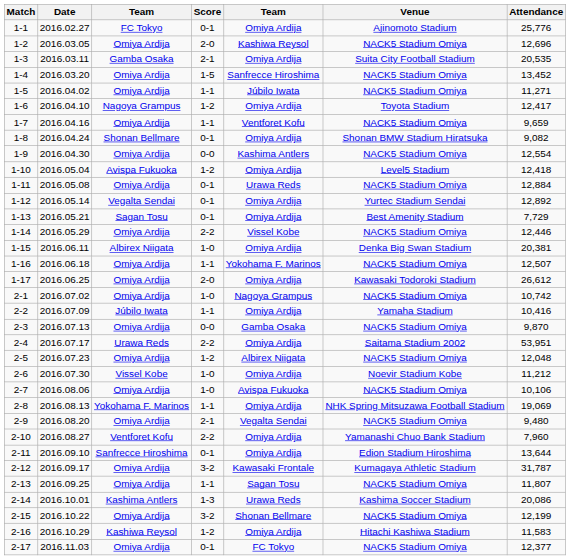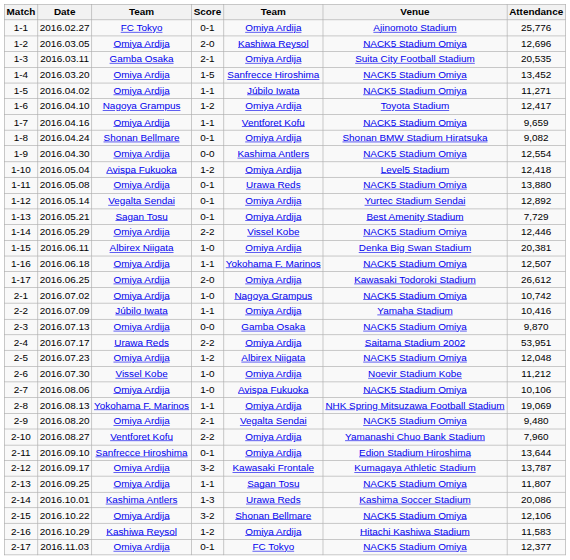 <table class="wikitable" style="text-align:center;">
 <tr>
 <th>Match</th>
 <th>Date</th>
 <th>Team</th>
 <th>Score</th>
 <th>Team</th>
 <th>Venue</th>
 <th>Attendance</th>
 </tr>
 <tr>
 <td>1-1</td>
 <td>2016.02.27</td>
 <td><a href='#'>FC Tokyo</a></td>
 <td>0-1</td>
 <td><a href='#'>Omiya Ardija</a></td>
 <td><a href='#'>Ajinomoto Stadium</a></td>
 <td>25,776</td>
 </tr>
 <tr>
 <td>1-2</td>
 <td>2016.03.05</td>
 <td><a href='#'>Omiya Ardija</a></td>
 <td>2-0</td>
 <td><a href='#'>Kashiwa Reysol</a></td>
 <td><a href='#'>NACK5 Stadium Omiya</a></td>
 <td>12,696</td>
 </tr>
 <tr>
 <td>1-3</td>
 <td>2016.03.11</td>
 <td><a href='#'>Gamba Osaka</a></td>
 <td>2-1</td>
 <td><a href='#'>Omiya Ardija</a></td>
 <td><a href='#'>Suita City Football Stadium</a></td>
 <td>20,535</td>
 </tr>
 <tr>
 <td>1-4</td>
 <td>2016.03.20</td>
 <td><a href='#'>Omiya Ardija</a></td>
 <td>1-5</td>
 <td><a href='#'>Sanfrecce Hiroshima</a></td>
 <td><a href='#'>NACK5 Stadium Omiya</a></td>
 <td>13,452</td>
 </tr>
 <tr>
 <td>1-5</td>
 <td>2016.04.02</td>
 <td><a href='#'>Omiya Ardija</a></td>
 <td>1-1</td>
 <td><a href='#'>Júbilo Iwata</a></td>
 <td><a href='#'>NACK5 Stadium Omiya</a></td>
 <td>11,271</td>
 </tr>
 <tr>
 <td>1-6</td>
 <td>2016.04.10</td>
 <td><a href='#'>Nagoya Grampus</a></td>
 <td>1-2</td>
 <td><a href='#'>Omiya Ardija</a></td>
 <td><a href='#'>Toyota Stadium</a></td>
 <td>12,417</td>
 </tr>
 <tr>
 <td>1-7</td>
 <td>2016.04.16</td>
 <td><a href='#'>Omiya Ardija</a></td>
 <td>1-1</td>
 <td><a href='#'>Ventforet Kofu</a></td>
 <td><a href='#'>NACK5 Stadium Omiya</a></td>
 <td>9,659</td>
 </tr>
 <tr>
 <td>1-8</td>
 <td>2016.04.24</td>
 <td><a href='#'>Shonan Bellmare</a></td>
 <td>0-1</td>
 <td><a href='#'>Omiya Ardija</a></td>
 <td><a href='#'>Shonan BMW Stadium Hiratsuka</a></td>
 <td>9,082</td>
 </tr>
 <tr>
 <td>1-9</td>
 <td>2016.04.30</td>
 <td><a href='#'>Omiya Ardija</a></td>
 <td>0-0</td>
 <td><a href='#'>Kashima Antlers</a></td>
 <td><a href='#'>NACK5 Stadium Omiya</a></td>
 <td>12,554</td>
 </tr>
 <tr>
 <td>1-10</td>
 <td>2016.05.04</td>
 <td><a href='#'>Avispa Fukuoka</a></td>
 <td>1-2</td>
 <td><a href='#'>Omiya Ardija</a></td>
 <td><a href='#'>Level5 Stadium</a></td>
 <td>12,418</td>
 </tr>
 <tr>
 <td>1-11</td>
 <td>2016.05.08</td>
 <td><a href='#'>Omiya Ardija</a></td>
 <td>0-1</td>
 <td><a href='#'>Urawa Reds</a></td>
 <td><a href='#'>NACK5 Stadium Omiya</a></td>
-<td>12,884</td>
+<td>13,880</td>
 </tr>
 <tr>
 <td>1-12</td>
 <td>2016.05.14</td>
 <td><a href='#'>Vegalta Sendai</a></td>
 <td>0-1</td>
 <td><a href='#'>Omiya Ardija</a></td>
 <td><a href='#'>Yurtec Stadium Sendai</a></td>
 <td>12,892</td>
 </tr>
 <tr>
 <td>1-13</td>
 <td>2016.05.21</td>
 <td><a href='#'>Sagan Tosu</a></td>
 <td>0-1</td>
 <td><a href='#'>Omiya Ardija</a></td>
 <td><a href='#'>Best Amenity Stadium</a></td>
 <td>7,729</td>
 </tr>
 <tr>
 <td>1-14</td>
 <td>2016.05.29</td>
 <td><a href='#'>Omiya Ardija</a></td>
 <td>2-2</td>
 <td><a href='#'>Vissel Kobe</a></td>
 <td><a href='#'>NACK5 Stadium Omiya</a></td>
 <td>12,446</td>
 </tr>
 <tr>
 <td>1-15</td>
 <td>2016.06.11</td>
 <td><a href='#'>Albirex Niigata</a></td>
 <td>1-0</td>
 <td><a href='#'>Omiya Ardija</a></td>
 <td><a href='#'>Denka Big Swan Stadium</a></td>
 <td>20,381</td>
 </tr>
 <tr>
 <td>1-16</td>
 <td>2016.06.18</td>
 <td><a href='#'>Omiya Ardija</a></td>
 <td>1-1</td>
 <td><a href='#'>Yokohama F. Marinos</a></td>
 <td><a href='#'>NACK5 Stadium Omiya</a></td>
 <td>12,507</td>
 </tr>
 <tr>
 <td>1-17</td>
 <td>2016.06.25</td>
 <td><a href='#'>Omiya Ardija</a></td>
 <td>2-0</td>
 <td><a href='#'>Omiya Ardija</a></td>
 <td><a href='#'>Kawasaki Todoroki Stadium</a></td>
 <td>26,612</td>
 </tr>
 <tr>
 <td>2-1</td>
 <td>2016.07.02</td>
 <td><a href='#'>Omiya Ardija</a></td>
 <td>1-0</td>
 <td><a href='#'>Nagoya Grampus</a></td>
 <td><a href='#'>NACK5 Stadium Omiya</a></td>
 <td>10,742</td>
 </tr>
 <tr>
 <td>2-2</td>
 <td>2016.07.09</td>
 <td><a href='#'>Júbilo Iwata</a></td>
 <td>1-1</td>
 <td><a href='#'>Omiya Ardija</a></td>
 <td><a href='#'>Yamaha Stadium</a></td>
 <td>10,416</td>
 </tr>
 <tr>
 <td>2-3</td>
 <td>2016.07.13</td>
 <td><a href='#'>Omiya Ardija</a></td>
 <td>0-0</td>
 <td><a href='#'>Gamba Osaka</a></td>
 <td><a href='#'>NACK5 Stadium Omiya</a></td>
 <td>9,870</td>
 </tr>
 <tr>
 <td>2-4</td>
 <td>2016.07.17</td>
 <td><a href='#'>Urawa Reds</a></td>
 <td>2-2</td>
 <td><a href='#'>Omiya Ardija</a></td>
 <td><a href='#'>Saitama Stadium 2002</a></td>
 <td>53,951</td>
 </tr>
 <tr>
 <td>2-5</td>
 <td>2016.07.23</td>
 <td><a href='#'>Omiya Ardija</a></td>
 <td>1-2</td>
 <td><a href='#'>Albirex Niigata</a></td>
 <td><a href='#'>NACK5 Stadium Omiya</a></td>
 <td>12,048</td>
 </tr>
 <tr>
 <td>2-6</td>
 <td>2016.07.30</td>
 <td><a href='#'>Vissel Kobe</a></td>
 <td>1-0</td>
 <td><a href='#'>Omiya Ardija</a></td>
 <td><a href='#'>Noevir Stadium Kobe</a></td>
 <td>11,212</td>
 </tr>
 <tr>
 <td>2-7</td>
 <td>2016.08.06</td>
 <td><a href='#'>Omiya Ardija</a></td>
 <td>1-0</td>
 <td><a href='#'>Avispa Fukuoka</a></td>
 <td><a href='#'>NACK5 Stadium Omiya</a></td>
 <td>10,106</td>
 </tr>
 <tr>
 <td>2-8</td>
 <td>2016.08.13</td>
 <td><a href='#'>Yokohama F. Marinos</a></td>
 <td>1-1</td>
 <td><a href='#'>Omiya Ardija</a></td>
 <td><a href='#'>NHK Spring Mitsuzawa Football Stadium</a></td>
 <td>19,069</td>
 </tr>
 <tr>
 <td>2-9</td>
 <td>2016.08.20</td>
 <td><a href='#'>Omiya Ardija</a></td>
 <td>2-1</td>
 <td><a href='#'>Vegalta Sendai</a></td>
 <td><a href='#'>NACK5 Stadium Omiya</a></td>
 <td>9,480</td>
 </tr>
 <tr>
 <td>2-10</td>
 <td>2016.08.27</td>
 <td><a href='#'>Ventforet Kofu</a></td>
 <td>2-2</td>
 <td><a href='#'>Omiya Ardija</a></td>
 <td><a href='#'>Yamanashi Chuo Bank Stadium</a></td>
 <td>7,960</td>
 </tr>
 <tr>
 <td>2-11</td>
 <td>2016.09.10</td>
 <td><a href='#'>Sanfrecce Hiroshima</a></td>
 <td>0-1</td>
 <td><a href='#'>Omiya Ardija</a></td>
 <td><a href='#'>Edion Stadium Hiroshima</a></td>
 <td>13,644</td>
 </tr>
 <tr>
 <td>2-12</td>
 <td>2016.09.17</td>
 <td><a href='#'>Omiya Ardija</a></td>
 <td>3-2</td>
 <td><a href='#'>Kawasaki Frontale</a></td>
 <td><a href='#'>Kumagaya Athletic Stadium</a></td>
-<td>31,787</td>
+<td>13,787</td>
 </tr>
 <tr>
 <td>2-13</td>
 <td>2016.09.25</td>
 <td><a href='#'>Omiya Ardija</a></td>
 <td>1-1</td>
 <td><a href='#'>Sagan Tosu</a></td>
 <td><a href='#'>NACK5 Stadium Omiya</a></td>
 <td>11,807</td>
 </tr>
 <tr>
 <td>2-14</td>
 <td>2016.10.01</td>
 <td><a href='#'>Kashima Antlers</a></td>
 <td>1-3</td>
 <td><a href='#'>Urawa Reds</a></td>
 <td><a href='#'>Kashima Soccer Stadium</a></td>
 <td>20,086</td>
 </tr>
 <tr>
 <td>2-15</td>
 <td>2016.10.22</td>
 <td><a href='#'>Omiya Ardija</a></td>
 <td>3-2</td>
 <td><a href='#'>Shonan Bellmare</a></td>
 <td><a href='#'>NACK5 Stadium Omiya</a></td>
-<td>12,199</td>
+<td>12,106</td>
 </tr>
 <tr>
 <td>2-16</td>
 <td>2016.10.29</td>
 <td><a href='#'>Kashiwa Reysol</a></td>
 <td>1-2</td>
 <td><a href='#'>Omiya Ardija</a></td>
 <td><a href='#'>Hitachi Kashiwa Stadium</a></td>
 <td>11,583</td>
 </tr>
 <tr>
 <td>2-17</td>
 <td>2016.11.03</td>
 <td><a href='#'>Omiya Ardija</a></td>
 <td>0-1</td>
 <td><a href='#'>FC Tokyo</a></td>
 <td><a href='#'>NACK5 Stadium Omiya</a></td>
 <td>12,377</td>
 </tr>
 </table>
